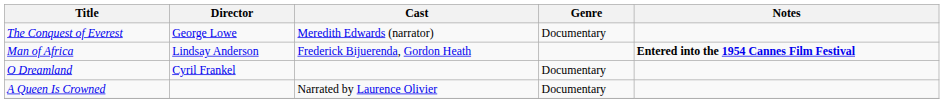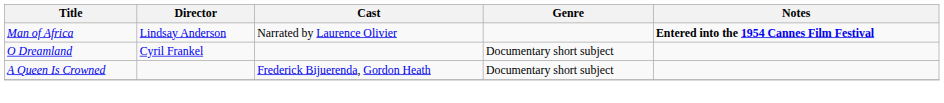 <table class="wikitable" style="width:100%;">
 <tr>
 <th>Title</th>
 <th>Director</th>
 <th>Cast</th>
 <th>Genre</th>
 <th>Notes</th>
 </tr>
 <tr>
-<td><em><a href='#'>The Conquest of Everest</a></em></td>
-<td><a href='#'>George Lowe</a></td>
-<td><a href='#'>Meredith Edwards</a> (narrator)</td>
-<td>Documentary</td>
-<td></td>
-</tr>
-<tr>
 <td><em><a href='#'>Man of Africa</a></em></td>
 <td><a href='#'>Lindsay Anderson</a></td>
-<td><a href='#'>Frederick Bijuerenda</a>, <a href='#'>Gordon Heath</a></td>
+<td>Narrated by <a href='#'>Laurence Olivier</a></td>
 <td></td>
 <td><strong>Entered into the <a href='#'>1954 Cannes Film Festival</a></strong></td>
 </tr>
 <tr>
 <td><em><a href='#'>O Dreamland</a></em></td>
 <td><a href='#'>Cyril Frankel</a></td>
 <td></td>
-<td>Documentary</td>
+<td>Documentary short subject</td>
 <td></td>
 </tr>
 <tr>
 <td><em><a href='#'>A Queen Is Crowned</a></em></td>
 <td></td>
-<td>Narrated by <a href='#'>Laurence Olivier</a></td>
-<td>Documentary</td>
+<td><a href='#'>Frederick Bijuerenda</a>, <a href='#'>Gordon Heath</a></td>
+<td>Documentary short subject</td>
 <td></td>
 </tr>
 <tr>
 </tr>
 </table>
